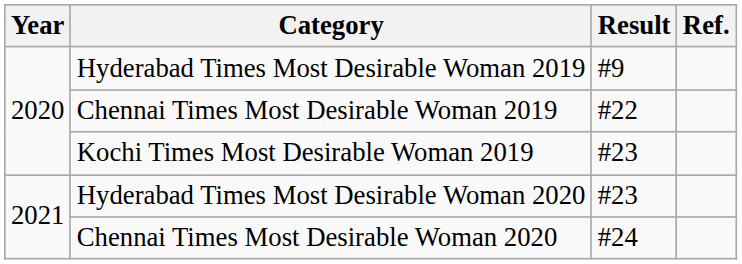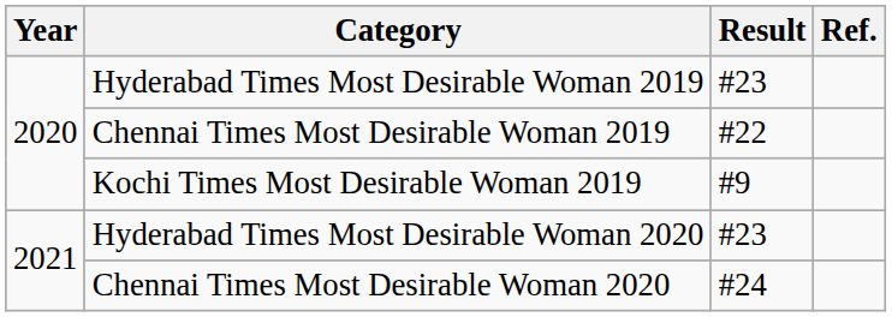 <table class="wikitable">
 <tr>
 <th>Year</th>
 <th>Category</th>
 <th>Result</th>
 <th>Ref.</th>
 </tr>
 <tr>
 <td rowspan="3">2020</td>
 <td>Hyderabad Times Most Desirable Woman 2019</td>
-<td>#9</td>
+<td>#23</td>
 <td></td>
 </tr>
 <tr>
 <td>Chennai Times Most Desirable Woman 2019</td>
 <td>#22</td>
 <td></td>
 </tr>
 <tr>
 <td>Kochi Times Most Desirable Woman 2019</td>
-<td>#23</td>
+<td>#9</td>
 <td></td>
 </tr>
 <tr>
 <td rowspan="2">2021</td>
 <td>Hyderabad Times Most Desirable Woman 2020</td>
 <td>#23</td>
 <td></td>
 </tr>
 <tr>
 <td>Chennai Times Most Desirable Woman 2020</td>
 <td>#24</td>
 <td></td>
 </tr>
 </table>
